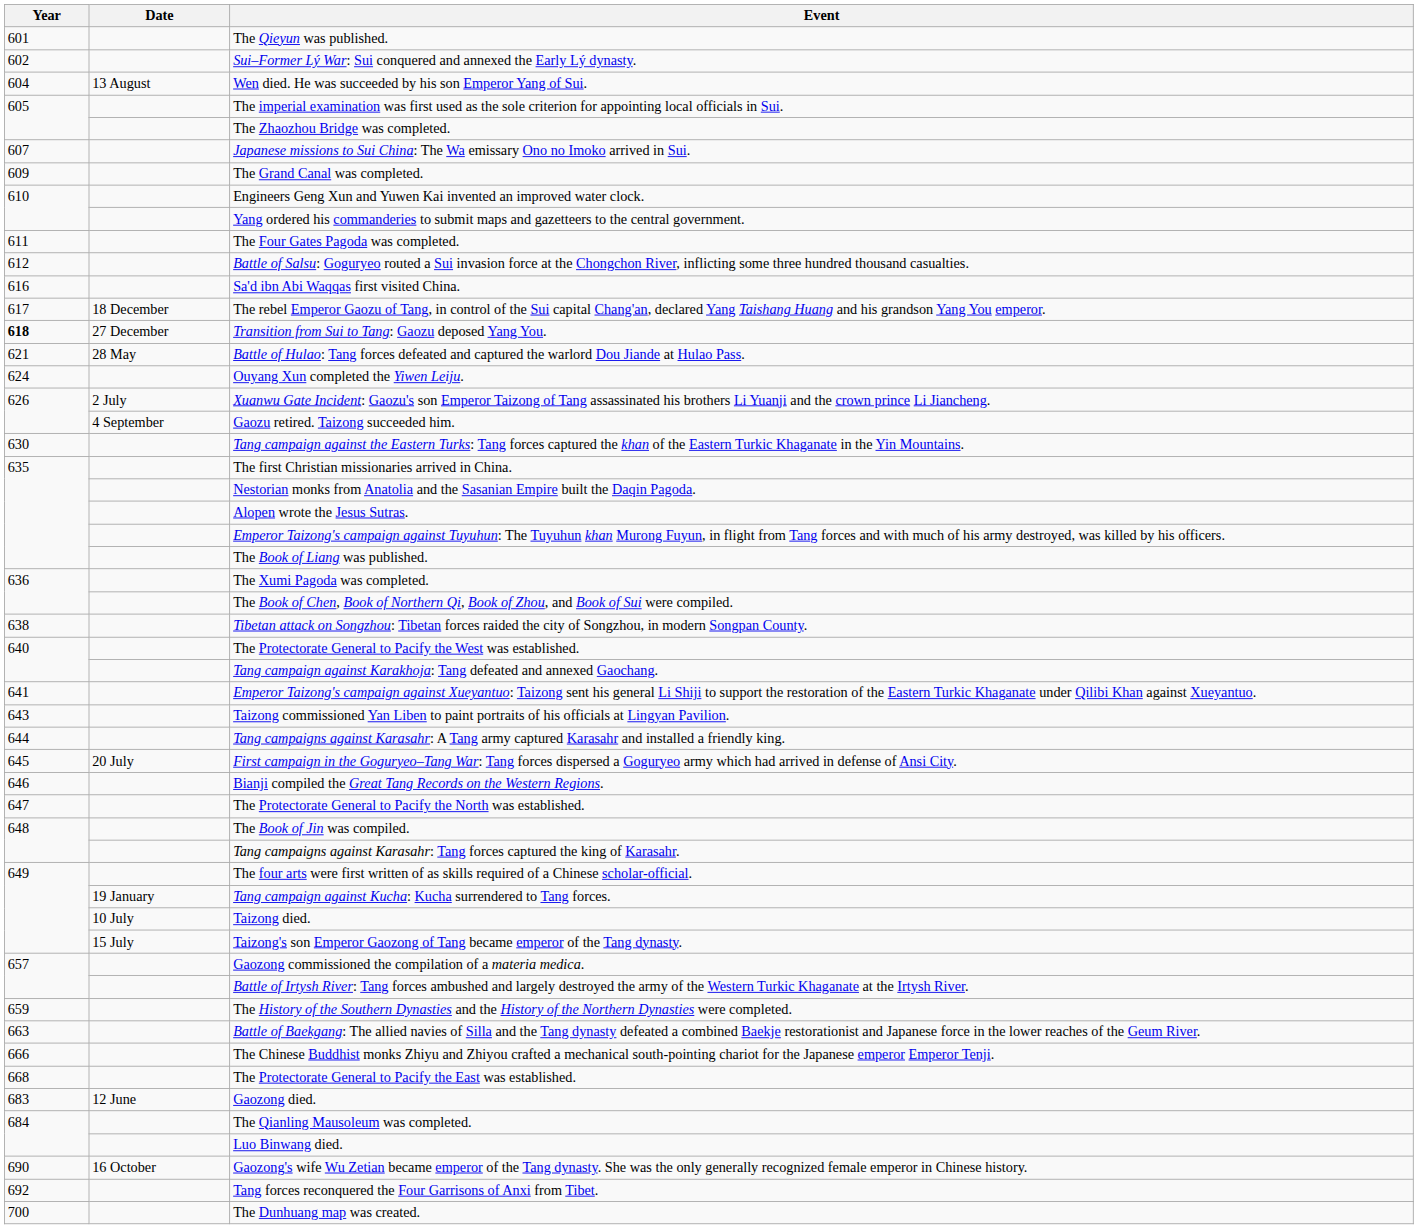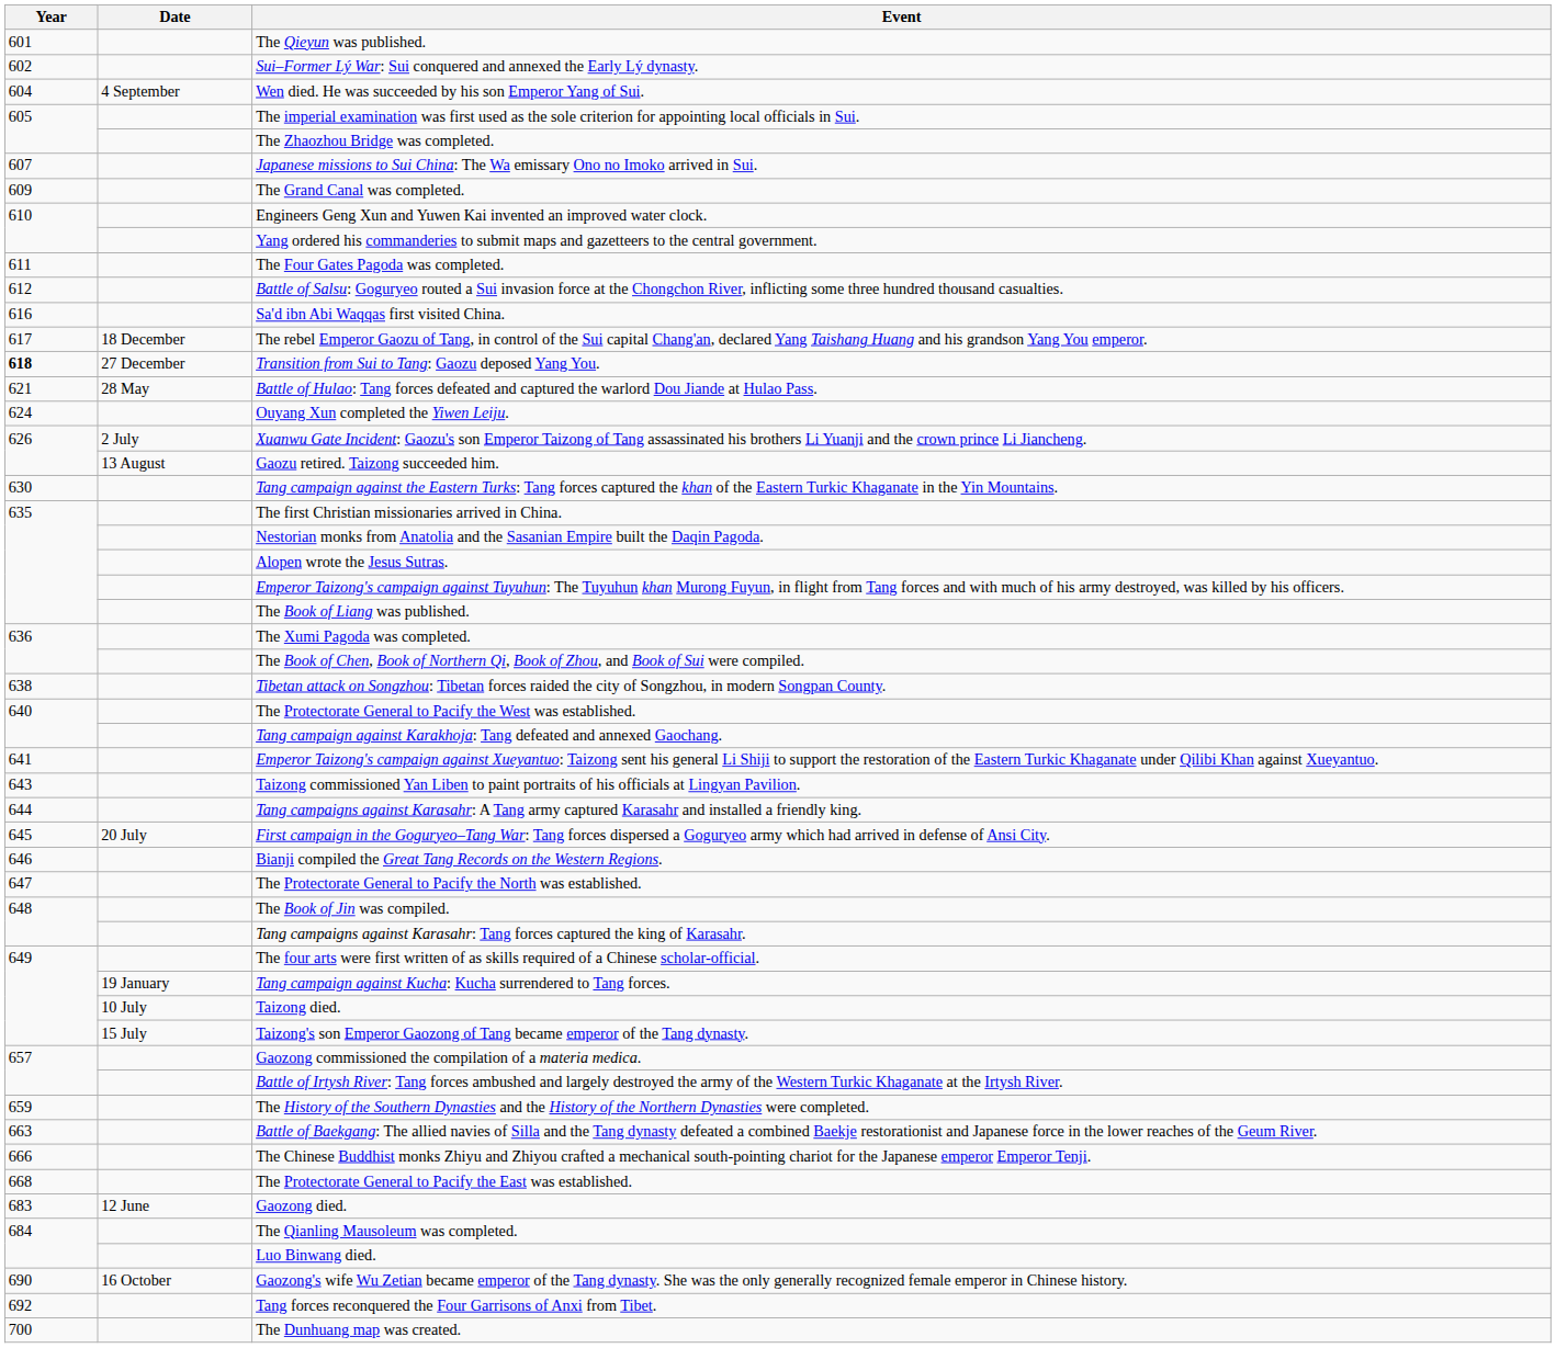 <table class="wikitable" width="100%">
 <tr>
 <th style="width:6%">Year</th>
 <th style="width:10%">Date</th>
 <th>Event</th>
 </tr>
 <tr>
 <td>601</td>
 <td></td>
 <td>The <em><a href='#'>Qieyun</a></em> was published.</td>
 </tr>
 <tr>
 <td>602</td>
 <td></td>
 <td><em><a href='#'>Sui–Former Lý War</a></em>: <a href='#'>Sui</a> conquered and annexed the <a href='#'>Early Lý dynasty</a>.</td>
 </tr>
 <tr>
 <td>604</td>
-<td>13 August</td>
+<td>4 September</td>
 <td><a href='#'>Wen</a> died.  He was succeeded by his son <a href='#'>Emperor Yang of Sui</a>.</td>
 </tr>
 <tr>
 <td rowspan="2" valign="top">605</td>
 <td></td>
 <td>The <a href='#'>imperial examination</a> was first used as the sole criterion for appointing local officials in <a href='#'>Sui</a>.</td>
 </tr>
 <tr>
 <td></td>
 <td>The <a href='#'>Zhaozhou Bridge</a> was completed.</td>
 </tr>
 <tr>
 <td>607</td>
 <td></td>
 <td><em><a href='#'>Japanese missions to Sui China</a></em>: The <a href='#'>Wa</a> emissary <a href='#'>Ono no Imoko</a> arrived in <a href='#'>Sui</a>.</td>
 </tr>
 <tr>
 <td>609</td>
 <td></td>
 <td>The <a href='#'>Grand Canal</a> was completed.</td>
 </tr>
 <tr>
 <td rowspan="2" valign="top">610</td>
 <td></td>
 <td>Engineers Geng Xun and Yuwen Kai invented an improved water clock.</td>
 </tr>
 <tr>
 <td></td>
 <td><a href='#'>Yang</a> ordered his <a href='#'>commanderies</a> to submit maps and gazetteers to the central government.</td>
 </tr>
 <tr>
 <td>611</td>
 <td></td>
 <td>The <a href='#'>Four Gates Pagoda</a> was completed.</td>
 </tr>
 <tr>
 <td>612</td>
 <td></td>
 <td><em><a href='#'>Battle of Salsu</a></em>: <a href='#'>Goguryeo</a> routed a <a href='#'>Sui</a> invasion force at the <a href='#'>Chongchon River</a>, inflicting some three hundred thousand casualties.</td>
 </tr>
 <tr>
 <td>616</td>
 <td></td>
 <td><a href='#'>Sa'd ibn Abi Waqqas</a> first visited China.</td>
 </tr>
 <tr>
 <td>617</td>
 <td>18 December</td>
 <td>The rebel <a href='#'>Emperor Gaozu of Tang</a>, in control of the <a href='#'>Sui</a> capital <a href='#'>Chang'an</a>, declared <a href='#'>Yang</a> <em><a href='#'>Taishang Huang</a></em> and his grandson <a href='#'>Yang You</a> <a href='#'>emperor</a>.</td>
 </tr>
 <tr>
 <td><strong>618</strong></td>
 <td>27 December</td>
 <td><em><a href='#'>Transition from Sui to Tang</a></em>: <a href='#'>Gaozu</a> deposed <a href='#'>Yang You</a>.</td>
 </tr>
 <tr>
 <td>621</td>
 <td>28 May</td>
 <td><em><a href='#'>Battle of Hulao</a></em>: <a href='#'>Tang</a> forces defeated and captured the warlord <a href='#'>Dou Jiande</a> at <a href='#'>Hulao Pass</a>.</td>
 </tr>
 <tr>
 <td>624</td>
 <td></td>
 <td><a href='#'>Ouyang Xun</a> completed the <em><a href='#'>Yiwen Leiju</a></em>.</td>
 </tr>
 <tr>
 <td rowspan="2" valign="top">626</td>
 <td>2 July</td>
 <td><em><a href='#'>Xuanwu Gate Incident</a></em>: <a href='#'>Gaozu's</a> son <a href='#'>Emperor Taizong of Tang</a> assassinated his brothers <a href='#'>Li Yuanji</a> and the <a href='#'>crown prince</a> <a href='#'>Li Jiancheng</a>.</td>
 </tr>
 <tr>
-<td>4 September</td>
+<td>13 August</td>
 <td><a href='#'>Gaozu</a> retired.  <a href='#'>Taizong</a> succeeded him.</td>
 </tr>
 <tr>
 <td>630</td>
 <td></td>
 <td><em><a href='#'>Tang campaign against the Eastern Turks</a></em>: <a href='#'>Tang</a> forces captured the <em><a href='#'>khan</a></em> of the <a href='#'>Eastern Turkic Khaganate</a> in the <a href='#'>Yin Mountains</a>.</td>
 </tr>
 <tr>
 <td rowspan="5" valign="top">635</td>
 <td></td>
 <td>The first Christian missionaries arrived in China.</td>
 </tr>
 <tr>
 <td></td>
 <td><a href='#'>Nestorian</a> monks from <a href='#'>Anatolia</a> and the <a href='#'>Sasanian Empire</a> built the <a href='#'>Daqin Pagoda</a>.</td>
 </tr>
 <tr>
 <td></td>
 <td><a href='#'>Alopen</a> wrote the <a href='#'>Jesus Sutras</a>.</td>
 </tr>
 <tr>
 <td></td>
 <td><em><a href='#'>Emperor Taizong's campaign against Tuyuhun</a></em>: The <a href='#'>Tuyuhun</a> <em><a href='#'>khan</a></em> <a href='#'>Murong Fuyun</a>, in flight from <a href='#'>Tang</a> forces and with much of his army destroyed, was killed by his officers.</td>
 </tr>
 <tr>
 <td></td>
 <td>The <em><a href='#'>Book of Liang</a></em> was published.</td>
 </tr>
 <tr>
 <td rowspan="2" valign="top">636</td>
 <td></td>
 <td>The <a href='#'>Xumi Pagoda</a> was completed.</td>
 </tr>
 <tr>
 <td></td>
 <td>The <em><a href='#'>Book of Chen</a></em>, <em><a href='#'>Book of Northern Qi</a></em>, <em><a href='#'>Book of Zhou</a></em>, and <em><a href='#'>Book of Sui</a></em> were compiled.</td>
 </tr>
 <tr>
 <td>638</td>
 <td></td>
 <td><em><a href='#'>Tibetan attack on Songzhou</a></em>: <a href='#'>Tibetan</a> forces raided the city of Songzhou, in modern <a href='#'>Songpan County</a>.</td>
 </tr>
 <tr>
 <td rowspan="2" valign="top">640</td>
 <td></td>
 <td>The <a href='#'>Protectorate General to Pacify the West</a> was established.</td>
 </tr>
 <tr>
 <td></td>
 <td><em><a href='#'>Tang campaign against Karakhoja</a></em>: <a href='#'>Tang</a> defeated and annexed <a href='#'>Gaochang</a>.</td>
 </tr>
 <tr>
 <td>641</td>
 <td></td>
 <td><em><a href='#'>Emperor Taizong's campaign against Xueyantuo</a></em>: <a href='#'>Taizong</a> sent his general <a href='#'>Li Shiji</a> to support the restoration of the <a href='#'>Eastern Turkic Khaganate</a> under <a href='#'>Qilibi Khan</a> against <a href='#'>Xueyantuo</a>.</td>
 </tr>
 <tr>
 <td>643</td>
 <td></td>
 <td><a href='#'>Taizong</a> commissioned <a href='#'>Yan Liben</a> to paint portraits of his officials at <a href='#'>Lingyan Pavilion</a>.</td>
 </tr>
 <tr>
 <td>644</td>
 <td></td>
 <td><em><a href='#'>Tang campaigns against Karasahr</a></em>: A <a href='#'>Tang</a> army captured <a href='#'>Karasahr</a> and installed a friendly king.</td>
 </tr>
 <tr>
 <td>645</td>
 <td>20 July</td>
 <td><em><a href='#'>First campaign in the Goguryeo–Tang War</a></em>: <a href='#'>Tang</a> forces dispersed a <a href='#'>Goguryeo</a> army which had arrived in defense of <a href='#'>Ansi City</a>.</td>
 </tr>
 <tr>
 <td>646</td>
 <td></td>
 <td><a href='#'>Bianji</a> compiled the <em><a href='#'>Great Tang Records on the Western Regions</a></em>.</td>
 </tr>
 <tr>
 <td>647</td>
 <td></td>
 <td>The <a href='#'>Protectorate General to Pacify the North</a> was established.</td>
 </tr>
 <tr>
 <td rowspan="2" valign="top">648</td>
 <td></td>
 <td>The <em><a href='#'>Book of Jin</a></em> was compiled.</td>
 </tr>
 <tr>
 <td></td>
 <td><em>Tang campaigns against Karasahr</em>: <a href='#'>Tang</a> forces captured the king of <a href='#'>Karasahr</a>.</td>
 </tr>
 <tr>
 <td rowspan="4" valign="top">649</td>
 <td></td>
 <td>The <a href='#'>four arts</a> were first written of as skills required of a Chinese <a href='#'>scholar-official</a>.</td>
 </tr>
 <tr>
 <td>19 January</td>
 <td><em><a href='#'>Tang campaign against Kucha</a></em>: <a href='#'>Kucha</a> surrendered to <a href='#'>Tang</a> forces.</td>
 </tr>
 <tr>
 <td>10 July</td>
 <td><a href='#'>Taizong</a> died.</td>
 </tr>
 <tr>
 <td>15 July</td>
 <td><a href='#'>Taizong's</a> son <a href='#'>Emperor Gaozong of Tang</a> became <a href='#'>emperor</a> of the <a href='#'>Tang dynasty</a>.</td>
 </tr>
 <tr>
 <td rowspan="2" valign="top">657</td>
 <td></td>
 <td><a href='#'>Gaozong</a> commissioned the compilation of a <em>materia medica</em>.</td>
 </tr>
 <tr>
 <td></td>
 <td><em><a href='#'>Battle of Irtysh River</a></em>: <a href='#'>Tang</a> forces ambushed and largely destroyed the army of the <a href='#'>Western Turkic Khaganate</a> at the <a href='#'>Irtysh River</a>.</td>
 </tr>
 <tr>
 <td>659</td>
 <td></td>
 <td>The <em><a href='#'>History of the Southern Dynasties</a></em> and the <em><a href='#'>History of the Northern Dynasties</a></em> were completed.</td>
 </tr>
 <tr>
 <td>663</td>
 <td></td>
 <td><em><a href='#'>Battle of Baekgang</a></em>: The allied navies of <a href='#'>Silla</a> and the <a href='#'>Tang dynasty</a> defeated a combined <a href='#'>Baekje</a> restorationist and Japanese force in the lower reaches of the <a href='#'>Geum River</a>.</td>
 </tr>
 <tr>
 <td>666</td>
 <td></td>
 <td>The Chinese <a href='#'>Buddhist</a> monks Zhiyu and Zhiyou crafted a mechanical south-pointing chariot for the Japanese <a href='#'>emperor</a> <a href='#'>Emperor Tenji</a>.</td>
 </tr>
 <tr>
 <td>668</td>
 <td></td>
 <td>The <a href='#'>Protectorate General to Pacify the East</a> was established.</td>
 </tr>
 <tr>
 <td>683</td>
 <td>12 June</td>
 <td><a href='#'>Gaozong</a> died.</td>
 </tr>
 <tr>
 <td rowspan="2" valign="top">684</td>
 <td></td>
 <td>The <a href='#'>Qianling Mausoleum</a> was completed.</td>
 </tr>
 <tr>
 <td></td>
 <td><a href='#'>Luo Binwang</a> died.</td>
 </tr>
 <tr>
 <td>690</td>
 <td>16 October</td>
 <td><a href='#'>Gaozong's</a> wife <a href='#'>Wu Zetian</a> became <a href='#'>emperor</a> of the <a href='#'>Tang dynasty</a>. She was the only generally recognized female emperor in Chinese history.</td>
 </tr>
 <tr>
 <td>692</td>
 <td></td>
 <td><a href='#'>Tang</a> forces reconquered the <a href='#'>Four Garrisons of Anxi</a> from <a href='#'>Tibet</a>.</td>
 </tr>
 <tr>
 <td>700</td>
 <td></td>
 <td>The <a href='#'>Dunhuang map</a> was created.</td>
 </tr>
 </table>
